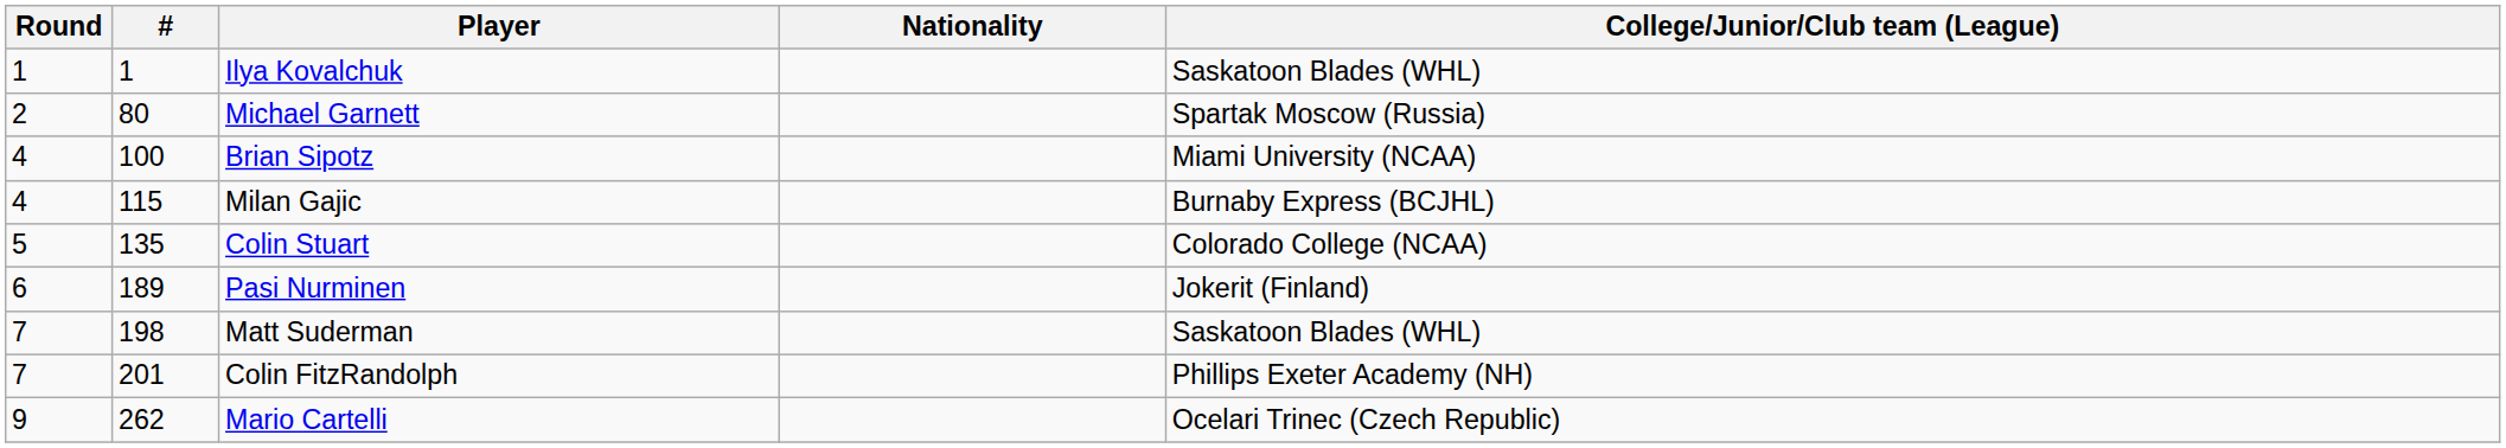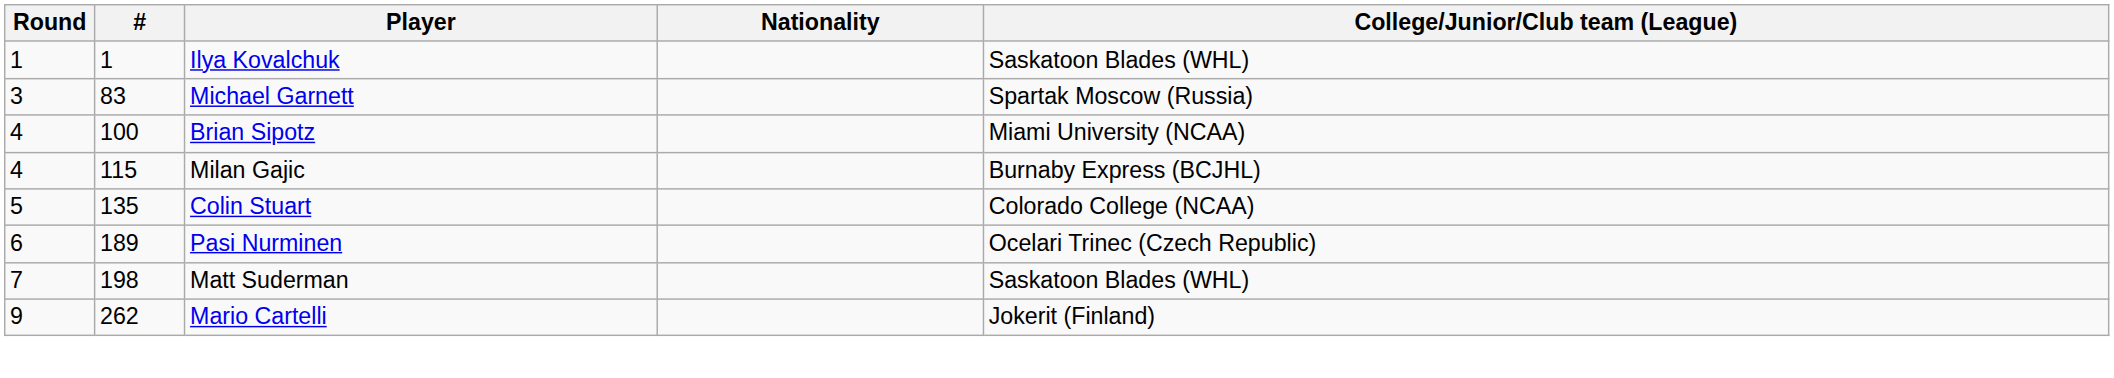 <table class="wikitable">
 <tr align="center">
 <th bgcolor="#DDDDFF" width="4.0%">Round</th>
 <th bgcolor="#DDDDFF" width="4.0%">#</th>
 <th bgcolor="#DDDDFF" width="21.0%">Player</th>
 <th bgcolor="#DDDDFF" width="14.5%">Nationality</th>
 <th bgcolor="#DDDDFF" width="50.0%">College/Junior/Club team (League)</th>
 </tr>
 <tr>
 <td>1</td>
 <td>1</td>
 <td><a href='#'>Ilya Kovalchuk</a></td>
 <td></td>
 <td>Saskatoon Blades (WHL)</td>
 </tr>
 <tr>
-<td>2</td>
-<td>80</td>
+<td>3</td>
+<td>83</td>
 <td><a href='#'>Michael Garnett</a></td>
 <td></td>
 <td>Spartak Moscow (Russia)</td>
 </tr>
 <tr>
 <td>4</td>
 <td>100</td>
 <td><a href='#'>Brian Sipotz</a></td>
 <td></td>
 <td>Miami University (NCAA)</td>
 </tr>
 <tr>
 <td>4</td>
 <td>115</td>
 <td>Milan Gajic</td>
 <td></td>
 <td>Burnaby Express (BCJHL)</td>
 </tr>
 <tr>
 <td>5</td>
 <td>135</td>
 <td><a href='#'>Colin Stuart</a></td>
 <td></td>
 <td>Colorado College (NCAA)</td>
 </tr>
 <tr>
 <td>6</td>
 <td>189</td>
 <td><a href='#'>Pasi Nurminen</a></td>
 <td></td>
-<td>Jokerit (Finland)</td>
+<td>Ocelari Trinec (Czech Republic)</td>
 </tr>
 <tr>
 <td>7</td>
 <td>198</td>
 <td>Matt Suderman</td>
 <td></td>
 <td>Saskatoon Blades (WHL)</td>
 </tr>
 <tr>
-<td>7</td>
-<td>201</td>
-<td>Colin FitzRandolph</td>
-<td></td>
-<td>Phillips Exeter Academy (NH)</td>
-</tr>
-<tr>
 <td>9</td>
 <td>262</td>
 <td><a href='#'>Mario Cartelli</a></td>
 <td></td>
-<td>Ocelari Trinec (Czech Republic)</td>
+<td>Jokerit (Finland)</td>
 </tr>
 </table>
